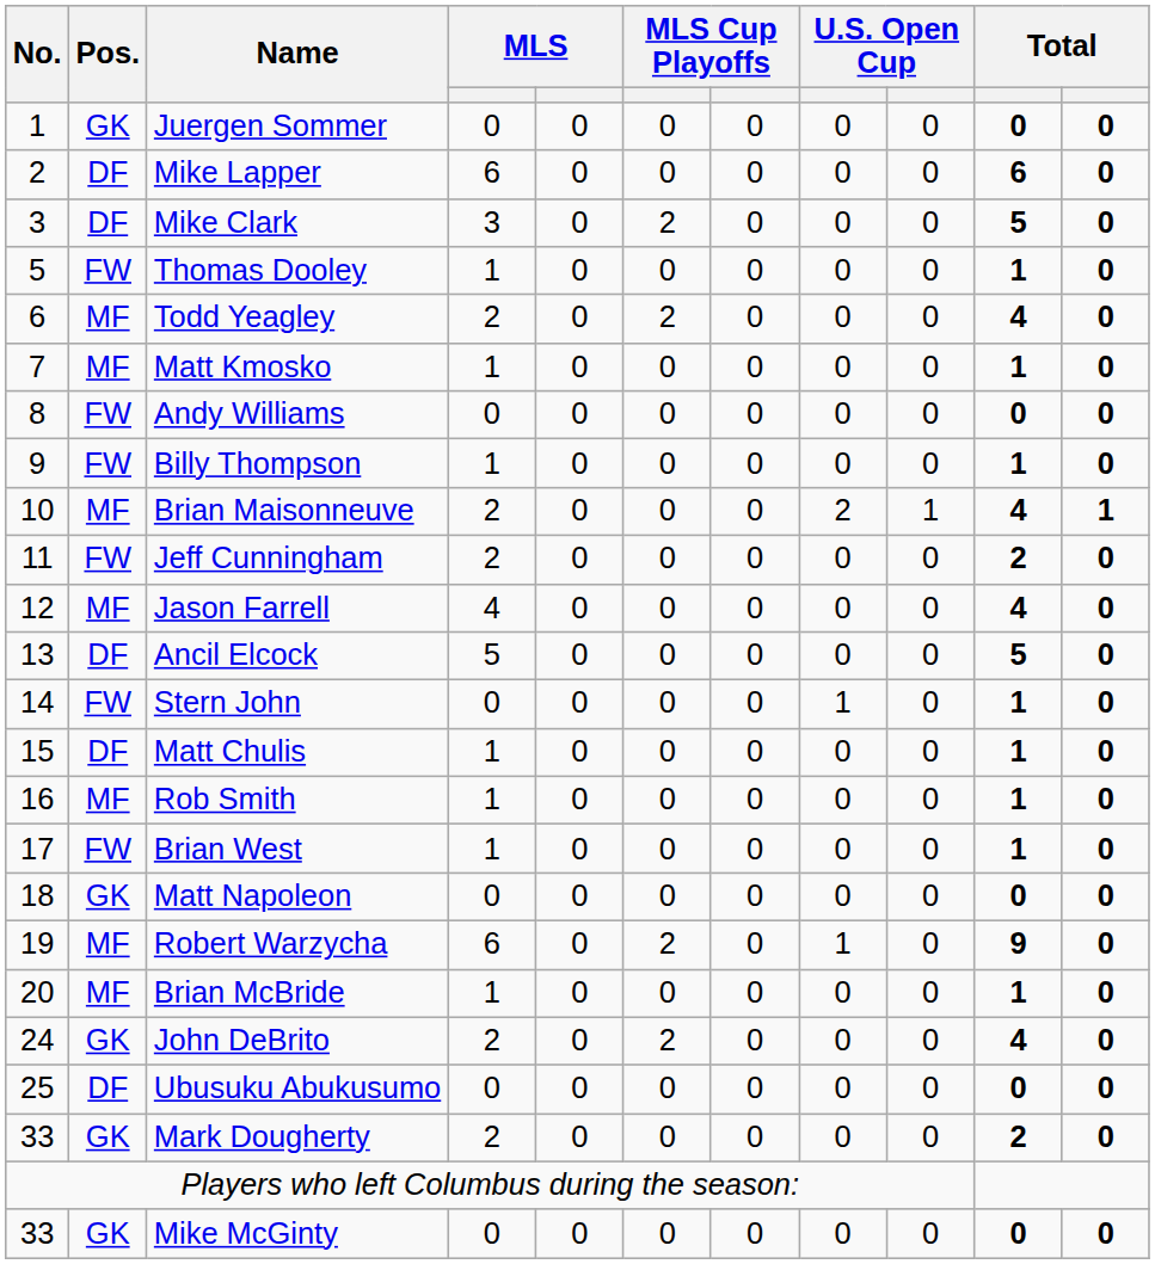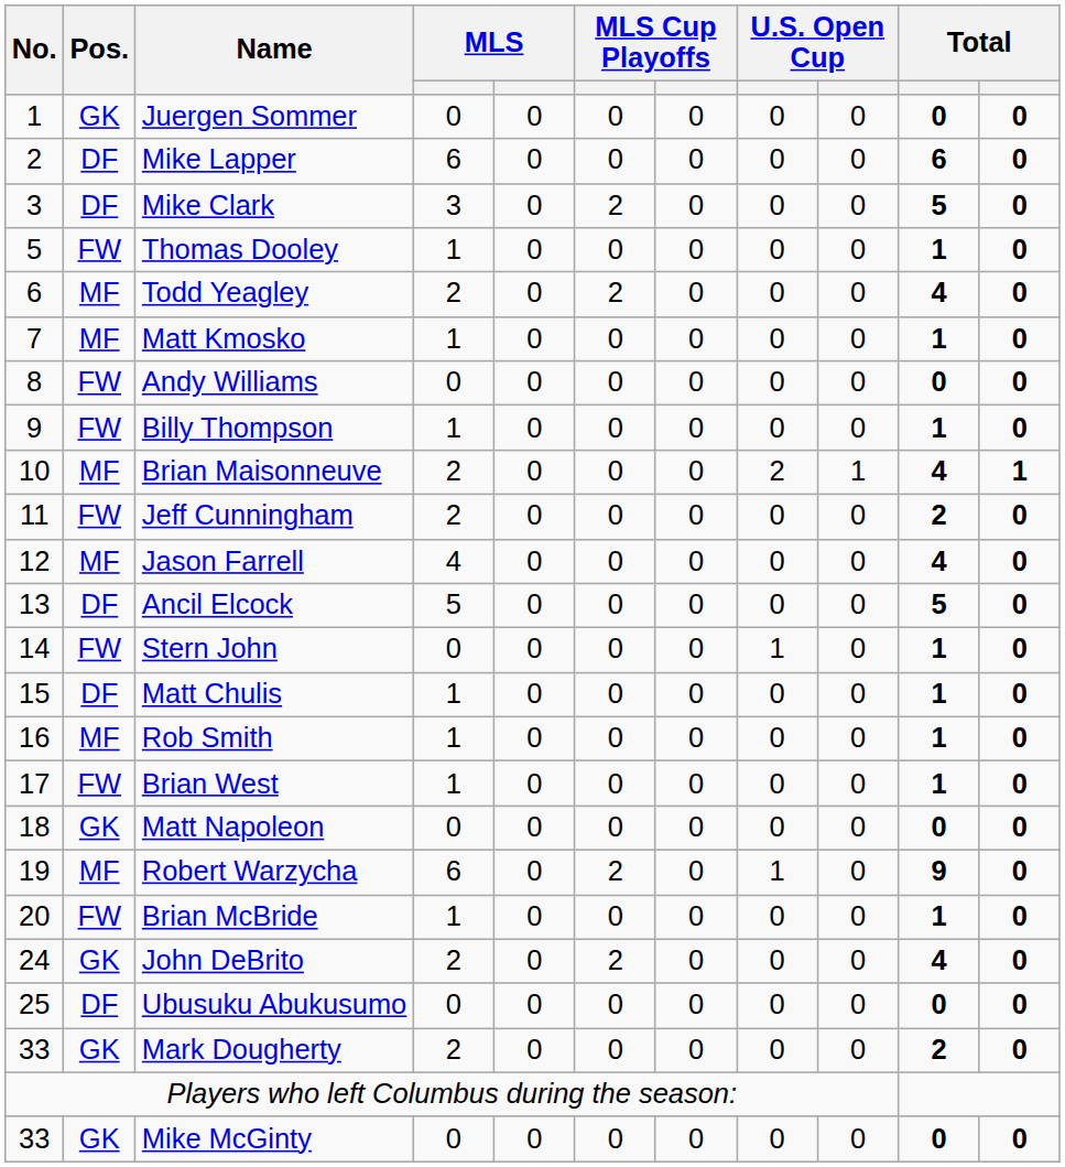 <table class="wikitable sortable" style="text-align: center;">
 <tr>
 <th rowspan=2>No.</th>
 <th rowspan=2>Pos.</th>
 <th rowspan=2>Name</th>
 <th colspan=2 style="width:85px;"><a href='#'>MLS</a></th>
 <th colspan=2 style="width:85px;"><a href='#'>MLS Cup Playoffs</a></th>
 <th colspan=2 style="width:85px;"><a href='#'>U.S. Open Cup</a></th>
 <th colspan=2 style="width:85px;"><strong>Total</strong></th>
 </tr>
 <tr>
 <th></th>
 <th></th>
 <th></th>
 <th></th>
 <th></th>
 <th></th>
 <th></th>
 <th></th>
 </tr>
 <tr>
 <td>1</td>
 <td><a href='#'>GK</a></td>
 <td align=left> <a href='#'>Juergen Sommer</a></td>
 <td>0</td>
 <td>0</td>
 <td>0</td>
 <td>0</td>
 <td>0</td>
 <td>0</td>
 <td><strong>0</strong></td>
 <td><strong>0</strong></td>
 </tr>
 <tr>
 <td>2</td>
 <td><a href='#'>DF</a></td>
 <td align=left> <a href='#'>Mike Lapper</a></td>
 <td>6</td>
 <td>0</td>
 <td>0</td>
 <td>0</td>
 <td>0</td>
 <td>0</td>
 <td><strong>6</strong></td>
 <td><strong>0</strong></td>
 </tr>
 <tr>
 <td>3</td>
 <td><a href='#'>DF</a></td>
 <td align=left> <a href='#'>Mike Clark</a></td>
 <td>3</td>
 <td>0</td>
 <td>2</td>
 <td>0</td>
 <td>0</td>
 <td>0</td>
 <td><strong>5</strong></td>
 <td><strong>0</strong></td>
 </tr>
 <tr>
 <td>5</td>
 <td><a href='#'>FW</a></td>
 <td align=left> <a href='#'>Thomas Dooley</a></td>
 <td>1</td>
 <td>0</td>
 <td>0</td>
 <td>0</td>
 <td>0</td>
 <td>0</td>
 <td><strong>1</strong></td>
 <td><strong>0</strong></td>
 </tr>
 <tr>
 <td>6</td>
 <td><a href='#'>MF</a></td>
 <td align=left> <a href='#'>Todd Yeagley</a></td>
 <td>2</td>
 <td>0</td>
 <td>2</td>
 <td>0</td>
 <td>0</td>
 <td>0</td>
 <td><strong>4</strong></td>
 <td><strong>0</strong></td>
 </tr>
 <tr>
 <td>7</td>
 <td><a href='#'>MF</a></td>
 <td align=left> <a href='#'>Matt Kmosko</a></td>
 <td>1</td>
 <td>0</td>
 <td>0</td>
 <td>0</td>
 <td>0</td>
 <td>0</td>
 <td><strong>1</strong></td>
 <td><strong>0</strong></td>
 </tr>
 <tr>
 <td>8</td>
 <td><a href='#'>FW</a></td>
 <td align=left> <a href='#'>Andy Williams</a></td>
 <td>0</td>
 <td>0</td>
 <td>0</td>
 <td>0</td>
 <td>0</td>
 <td>0</td>
 <td><strong>0</strong></td>
 <td><strong>0</strong></td>
 </tr>
 <tr>
 <td>9</td>
 <td><a href='#'>FW</a></td>
 <td align=left> <a href='#'>Billy Thompson</a></td>
 <td>1</td>
 <td>0</td>
 <td>0</td>
 <td>0</td>
 <td>0</td>
 <td>0</td>
 <td><strong>1</strong></td>
 <td><strong>0</strong></td>
 </tr>
 <tr>
 <td>10</td>
 <td><a href='#'>MF</a></td>
 <td align=left> <a href='#'>Brian Maisonneuve</a></td>
 <td>2</td>
 <td>0</td>
 <td>0</td>
 <td>0</td>
 <td>2</td>
 <td>1</td>
 <td><strong>4</strong></td>
 <td><strong>1</strong></td>
 </tr>
 <tr>
 <td>11</td>
 <td><a href='#'>FW</a></td>
 <td align=left> <a href='#'>Jeff Cunningham</a></td>
 <td>2</td>
 <td>0</td>
 <td>0</td>
 <td>0</td>
 <td>0</td>
 <td>0</td>
 <td><strong>2</strong></td>
 <td><strong>0</strong></td>
 </tr>
 <tr>
 <td>12</td>
 <td><a href='#'>MF</a></td>
 <td align=left> <a href='#'>Jason Farrell</a></td>
 <td>4</td>
 <td>0</td>
 <td>0</td>
 <td>0</td>
 <td>0</td>
 <td>0</td>
 <td><strong>4</strong></td>
 <td><strong>0</strong></td>
 </tr>
 <tr>
 <td>13</td>
 <td><a href='#'>DF</a></td>
 <td align=left> <a href='#'>Ancil Elcock</a></td>
 <td>5</td>
 <td>0</td>
 <td>0</td>
 <td>0</td>
 <td>0</td>
 <td>0</td>
 <td><strong>5</strong></td>
 <td><strong>0</strong></td>
 </tr>
 <tr>
 <td>14</td>
 <td><a href='#'>FW</a></td>
 <td align=left> <a href='#'>Stern John</a></td>
 <td>0</td>
 <td>0</td>
 <td>0</td>
 <td>0</td>
 <td>1</td>
 <td>0</td>
 <td><strong>1</strong></td>
 <td><strong>0</strong></td>
 </tr>
 <tr>
 <td>15</td>
 <td><a href='#'>DF</a></td>
 <td align=left> <a href='#'>Matt Chulis</a></td>
 <td>1</td>
 <td>0</td>
 <td>0</td>
 <td>0</td>
 <td>0</td>
 <td>0</td>
 <td><strong>1</strong></td>
 <td><strong>0</strong></td>
 </tr>
 <tr>
 <td>16</td>
 <td><a href='#'>MF</a></td>
 <td align=left> <a href='#'>Rob Smith</a></td>
 <td>1</td>
 <td>0</td>
 <td>0</td>
 <td>0</td>
 <td>0</td>
 <td>0</td>
 <td><strong>1</strong></td>
 <td><strong>0</strong></td>
 </tr>
 <tr>
 <td>17</td>
 <td><a href='#'>FW</a></td>
 <td align=left> <a href='#'>Brian West</a></td>
 <td>1</td>
 <td>0</td>
 <td>0</td>
 <td>0</td>
 <td>0</td>
 <td>0</td>
 <td><strong>1</strong></td>
 <td><strong>0</strong></td>
 </tr>
 <tr>
 <td>18</td>
 <td><a href='#'>GK</a></td>
 <td align=left> <a href='#'>Matt Napoleon</a></td>
 <td>0</td>
 <td>0</td>
 <td>0</td>
 <td>0</td>
 <td>0</td>
 <td>0</td>
 <td><strong>0</strong></td>
 <td><strong>0</strong></td>
 </tr>
 <tr>
 <td>19</td>
 <td><a href='#'>MF</a></td>
 <td align=left> <a href='#'>Robert Warzycha</a></td>
 <td>6</td>
 <td>0</td>
 <td>2</td>
 <td>0</td>
 <td>1</td>
 <td>0</td>
 <td><strong>9</strong></td>
 <td><strong>0</strong></td>
 </tr>
 <tr>
 <td>20</td>
-<td><a href='#'>MF</a></td>
+<td><a href='#'>FW</a></td>
 <td align=left> <a href='#'>Brian McBride</a></td>
 <td>1</td>
 <td>0</td>
 <td>0</td>
 <td>0</td>
 <td>0</td>
 <td>0</td>
 <td><strong>1</strong></td>
 <td><strong>0</strong></td>
 </tr>
 <tr>
 <td>24</td>
 <td><a href='#'>GK</a></td>
 <td align=left> <a href='#'>John DeBrito</a></td>
 <td>2</td>
 <td>0</td>
 <td>2</td>
 <td>0</td>
 <td>0</td>
 <td>0</td>
 <td><strong>4</strong></td>
 <td><strong>0</strong></td>
 </tr>
 <tr>
 <td>25</td>
 <td><a href='#'>DF</a></td>
 <td align=left> <a href='#'>Ubusuku Abukusumo</a></td>
 <td>0</td>
 <td>0</td>
 <td>0</td>
 <td>0</td>
 <td>0</td>
 <td>0</td>
 <td><strong>0</strong></td>
 <td><strong>0</strong></td>
 </tr>
 <tr>
 <td>33</td>
 <td><a href='#'>GK</a></td>
 <td align=left> <a href='#'>Mark Dougherty</a></td>
 <td>2</td>
 <td>0</td>
 <td>0</td>
 <td>0</td>
 <td>0</td>
 <td>0</td>
 <td><strong>2</strong></td>
 <td><strong>0</strong></td>
 </tr>
 <tr>
 <td colspan=9 align=center><em>Players who left Columbus during the season:</em></td>
 </tr>
 <tr>
 <td>33</td>
 <td><a href='#'>GK</a></td>
 <td align=left> <a href='#'>Mike McGinty</a></td>
 <td>0</td>
 <td>0</td>
 <td>0</td>
 <td>0</td>
 <td>0</td>
 <td>0</td>
 <td><strong>0</strong></td>
 <td><strong>0</strong></td>
 </tr>
 </table>
